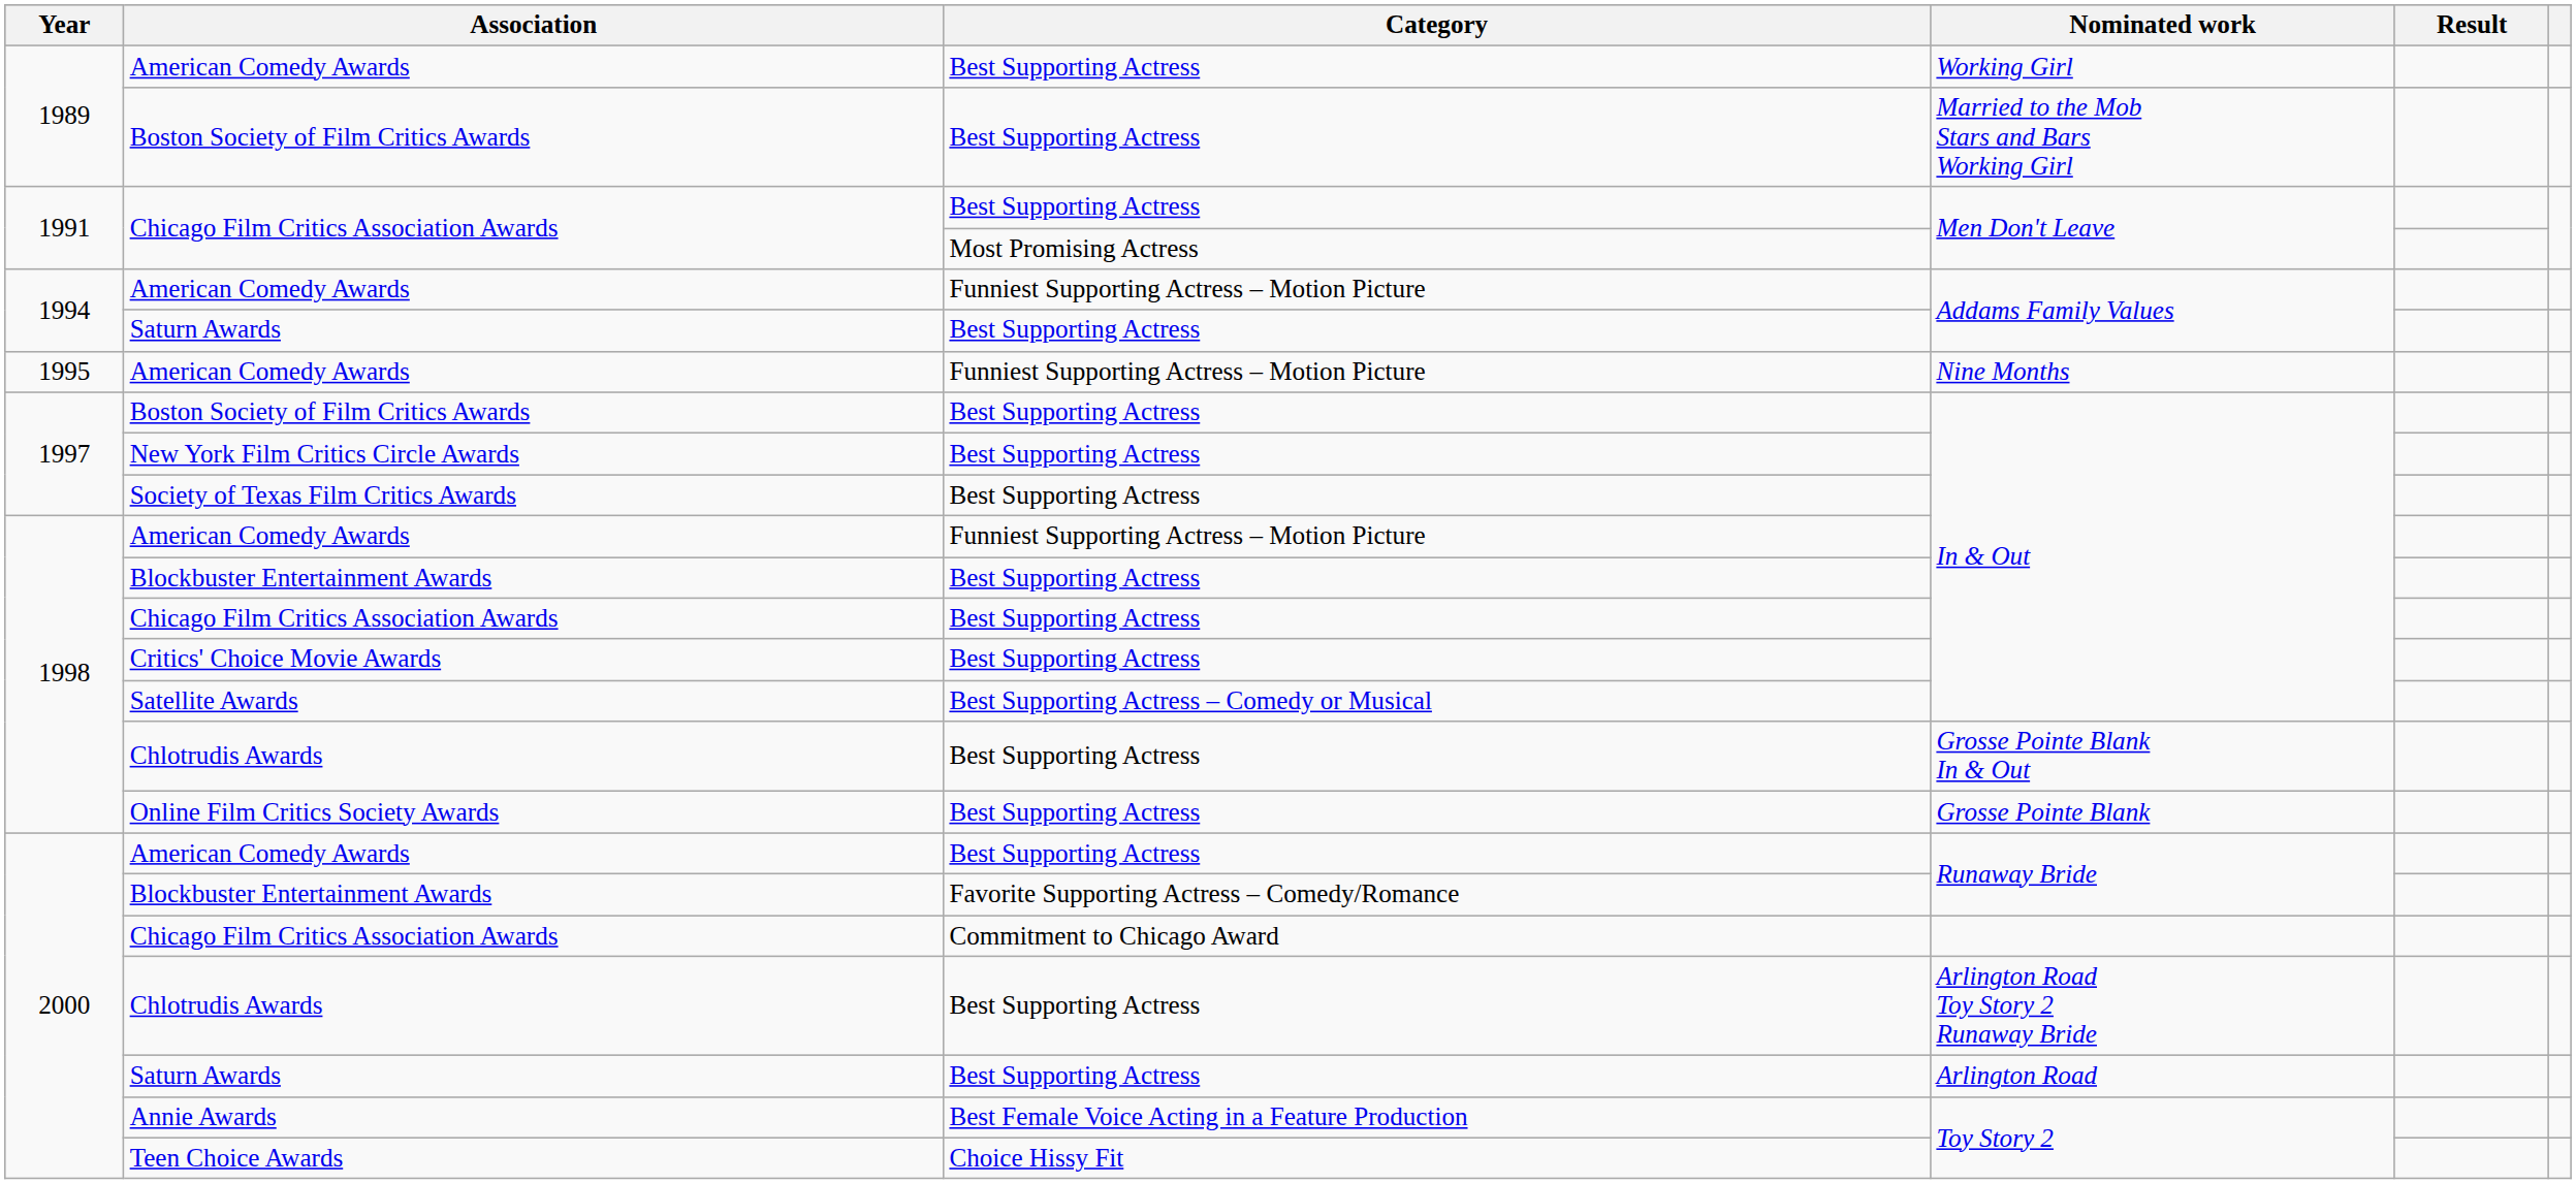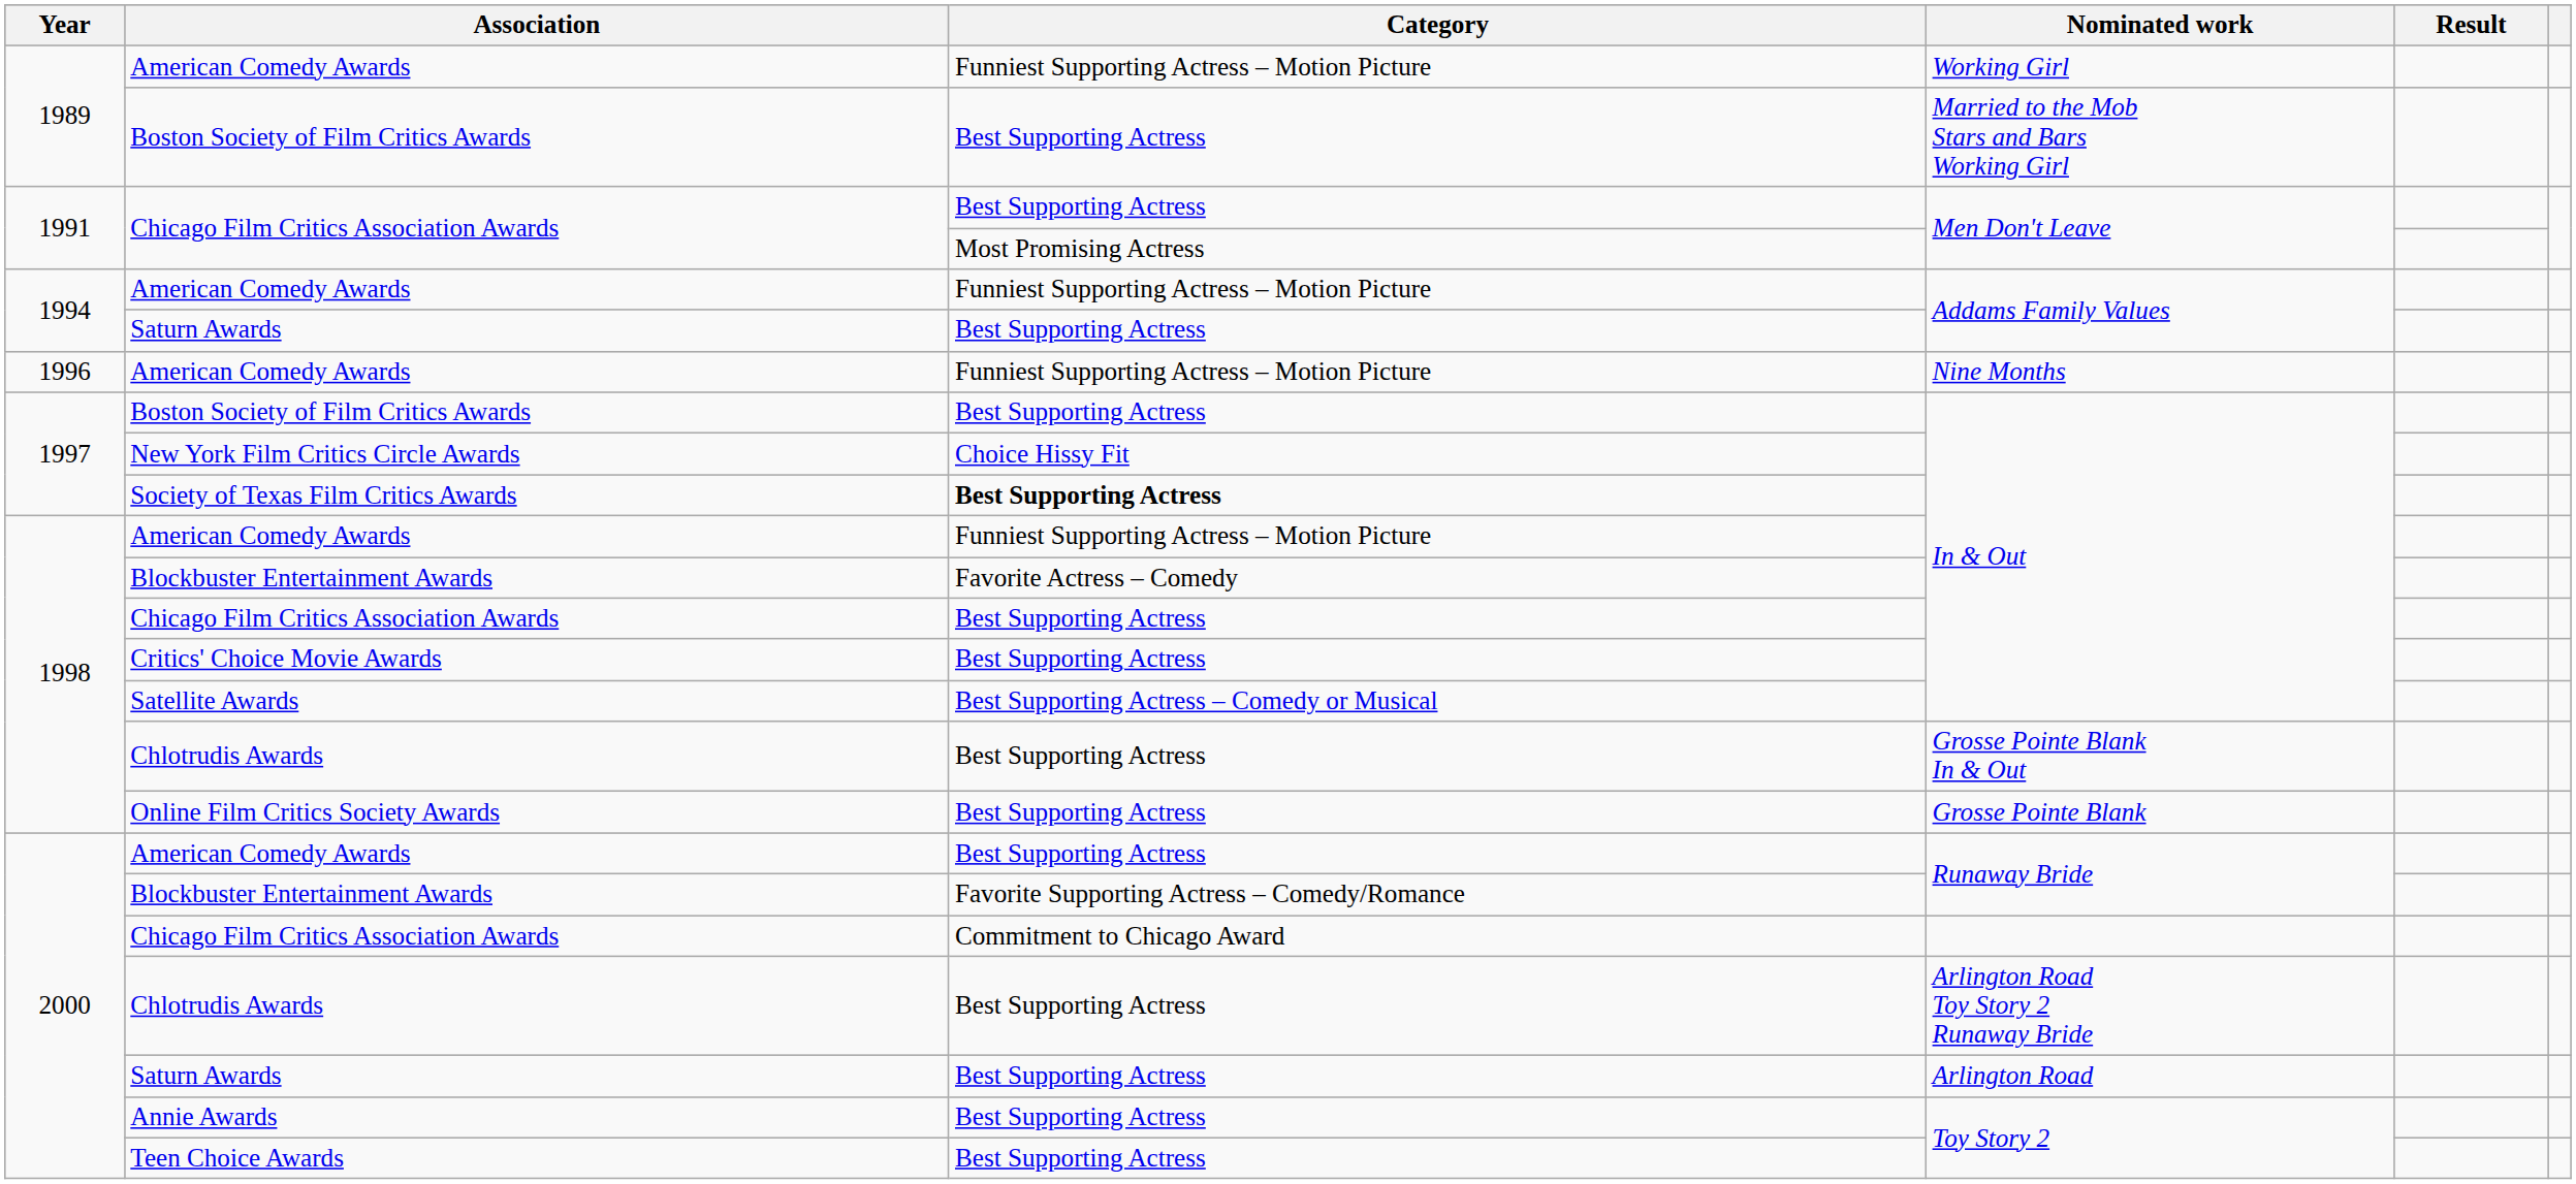 <table class="wikitable plainrowheaders sortable" style="width:100%;">
 <tr style="background:#ccc; text-align:center;">
 <th scope="col">Year</th>
 <th scope="col">Association</th>
 <th scope="col">Category</th>
 <th scope="col">Nominated work</th>
 <th scope="col">Result</th>
 <th scope="col" class="unsortable"></th>
 </tr>
 <tr>
 <td style="text-align:center;" rowspan="2">1989</td>
 <td><a href='#'>American Comedy Awards</a></td>
-<td><a href='#'>Best Supporting Actress</a></td>
+<td>Funniest Supporting Actress – Motion Picture</td>
 <td><em><a href='#'>Working Girl</a></em></td>
 <td></td>
 <td style="text-align:center;"></td>
 </tr>
 <tr>
 <td><a href='#'>Boston Society of Film Critics Awards</a></td>
 <td><a href='#'>Best Supporting Actress</a></td>
 <td><em><a href='#'>Married to the Mob</a></em><br><em><a href='#'>Stars and Bars</a></em><br><em><a href='#'>Working Girl</a></em></td>
 <td></td>
 <td style="text-align:center;"></td>
 </tr>
 <tr>
 <td style="text-align:center;" rowspan="2">1991</td>
 <td rowspan="2"><a href='#'>Chicago Film Critics Association Awards</a></td>
 <td><a href='#'>Best Supporting Actress</a></td>
 <td rowspan="2"><em><a href='#'>Men Don't Leave</a></em></td>
 <td></td>
 <td style="text-align:center;" rowspan="2"></td>
 </tr>
 <tr>
 <td>Most Promising Actress</td>
 <td></td>
 </tr>
 <tr>
 <td style="text-align:center;" rowspan="2">1994</td>
 <td><a href='#'>American Comedy Awards</a></td>
 <td>Funniest Supporting Actress – Motion Picture</td>
 <td rowspan="2"><em><a href='#'>Addams Family Values</a></em></td>
 <td></td>
 <td style="text-align:center;"></td>
 </tr>
 <tr>
 <td><a href='#'>Saturn Awards</a></td>
 <td><a href='#'>Best Supporting Actress</a></td>
 <td></td>
 <td style="text-align:center;"></td>
 </tr>
 <tr>
-<td style="text-align:center;">1995</td>
+<td style="text-align:center;">1996</td>
 <td><a href='#'>American Comedy Awards</a></td>
 <td>Funniest Supporting Actress – Motion Picture</td>
 <td><em><a href='#'>Nine Months</a></em></td>
 <td></td>
 <td style="text-align:center;"></td>
 </tr>
 <tr>
 <td style="text-align:center;" rowspan="3">1997</td>
 <td><a href='#'>Boston Society of Film Critics Awards</a></td>
 <td><a href='#'>Best Supporting Actress</a></td>
 <td rowspan="8"><em><a href='#'>In & Out</a></em></td>
 <td></td>
 <td style="text-align:center;"></td>
 </tr>
 <tr>
 <td><a href='#'>New York Film Critics Circle Awards</a></td>
-<td><a href='#'>Best Supporting Actress</a></td>
+<td><a href='#'>Choice Hissy Fit</a></td>
 <td></td>
 <td style="text-align:center;"></td>
 </tr>
 <tr>
 <td><a href='#'>Society of Texas Film Critics Awards</a></td>
-<td>Best Supporting Actress</td>
+<td><strong>Best Supporting Actress</strong></td>
 <td></td>
 <td style="text-align:center;"></td>
 </tr>
 <tr>
 <td style="text-align:center;" rowspan="7">1998</td>
 <td><a href='#'>American Comedy Awards</a></td>
 <td>Funniest Supporting Actress – Motion Picture</td>
 <td></td>
 <td style="text-align:center;"></td>
 </tr>
 <tr>
 <td><a href='#'>Blockbuster Entertainment Awards</a></td>
-<td><a href='#'>Best Supporting Actress</a></td>
+<td>Favorite Actress – Comedy</td>
 <td></td>
 <td style="text-align:center;"></td>
 </tr>
 <tr>
 <td><a href='#'>Chicago Film Critics Association Awards</a></td>
 <td><a href='#'>Best Supporting Actress</a></td>
 <td></td>
 <td style="text-align:center;"></td>
 </tr>
 <tr>
 <td><a href='#'>Critics' Choice Movie Awards</a></td>
 <td><a href='#'>Best Supporting Actress</a></td>
 <td></td>
 <td style="text-align:center;"></td>
 </tr>
 <tr>
 <td><a href='#'>Satellite Awards</a></td>
 <td><a href='#'>Best Supporting Actress – Comedy or Musical</a></td>
 <td></td>
 <td style="text-align:center;"></td>
 </tr>
 <tr>
 <td><a href='#'>Chlotrudis Awards</a></td>
 <td>Best Supporting Actress</td>
 <td><em><a href='#'>Grosse Pointe Blank</a></em><br><em><a href='#'>In & Out</a></em></td>
 <td></td>
 <td style="text-align:center;"></td>
 </tr>
 <tr>
 <td><a href='#'>Online Film Critics Society Awards</a></td>
 <td><a href='#'>Best Supporting Actress</a></td>
 <td><em><a href='#'>Grosse Pointe Blank</a></em></td>
 <td></td>
 <td style="text-align:center;"></td>
 </tr>
 <tr>
 <td style="text-align:center;", rowspan="7">2000</td>
 <td><a href='#'>American Comedy Awards</a></td>
 <td><a href='#'>Best Supporting Actress</a></td>
 <td rowspan="2"><em><a href='#'>Runaway Bride</a></em></td>
 <td></td>
 <td style="text-align:center;"></td>
 </tr>
 <tr>
 <td><a href='#'>Blockbuster Entertainment Awards</a></td>
 <td>Favorite Supporting Actress – Comedy/Romance</td>
 <td></td>
 <td style="text-align:center;"></td>
 </tr>
 <tr>
 <td><a href='#'>Chicago Film Critics Association Awards</a></td>
 <td>Commitment to Chicago Award</td>
 <td></td>
 <td></td>
 <td style="text-align:center;"></td>
 </tr>
 <tr>
 <td><a href='#'>Chlotrudis Awards</a></td>
 <td>Best Supporting Actress</td>
 <td><em><a href='#'>Arlington Road</a></em><br><em><a href='#'>Toy Story 2</a></em><br><em><a href='#'>Runaway Bride</a></em></td>
 <td></td>
 <td style="text-align:center;"></td>
 </tr>
 <tr>
 <td><a href='#'>Saturn Awards</a></td>
 <td><a href='#'>Best Supporting Actress</a></td>
 <td><em><a href='#'>Arlington Road</a></em></td>
 <td></td>
 <td style="text-align:center;"></td>
 </tr>
 <tr>
 <td><a href='#'>Annie Awards</a></td>
-<td><a href='#'>Best Female Voice Acting in a Feature Production</a></td>
+<td><a href='#'>Best Supporting Actress</a></td>
 <td rowspan="2"><em><a href='#'>Toy Story 2</a></em></td>
 <td></td>
 <td style="text-align:center;"></td>
 </tr>
 <tr>
 <td><a href='#'>Teen Choice Awards</a></td>
-<td><a href='#'>Choice Hissy Fit</a></td>
+<td><a href='#'>Best Supporting Actress</a></td>
 <td></td>
 <td style="text-align:center;"></td>
 </tr>
 </table>
